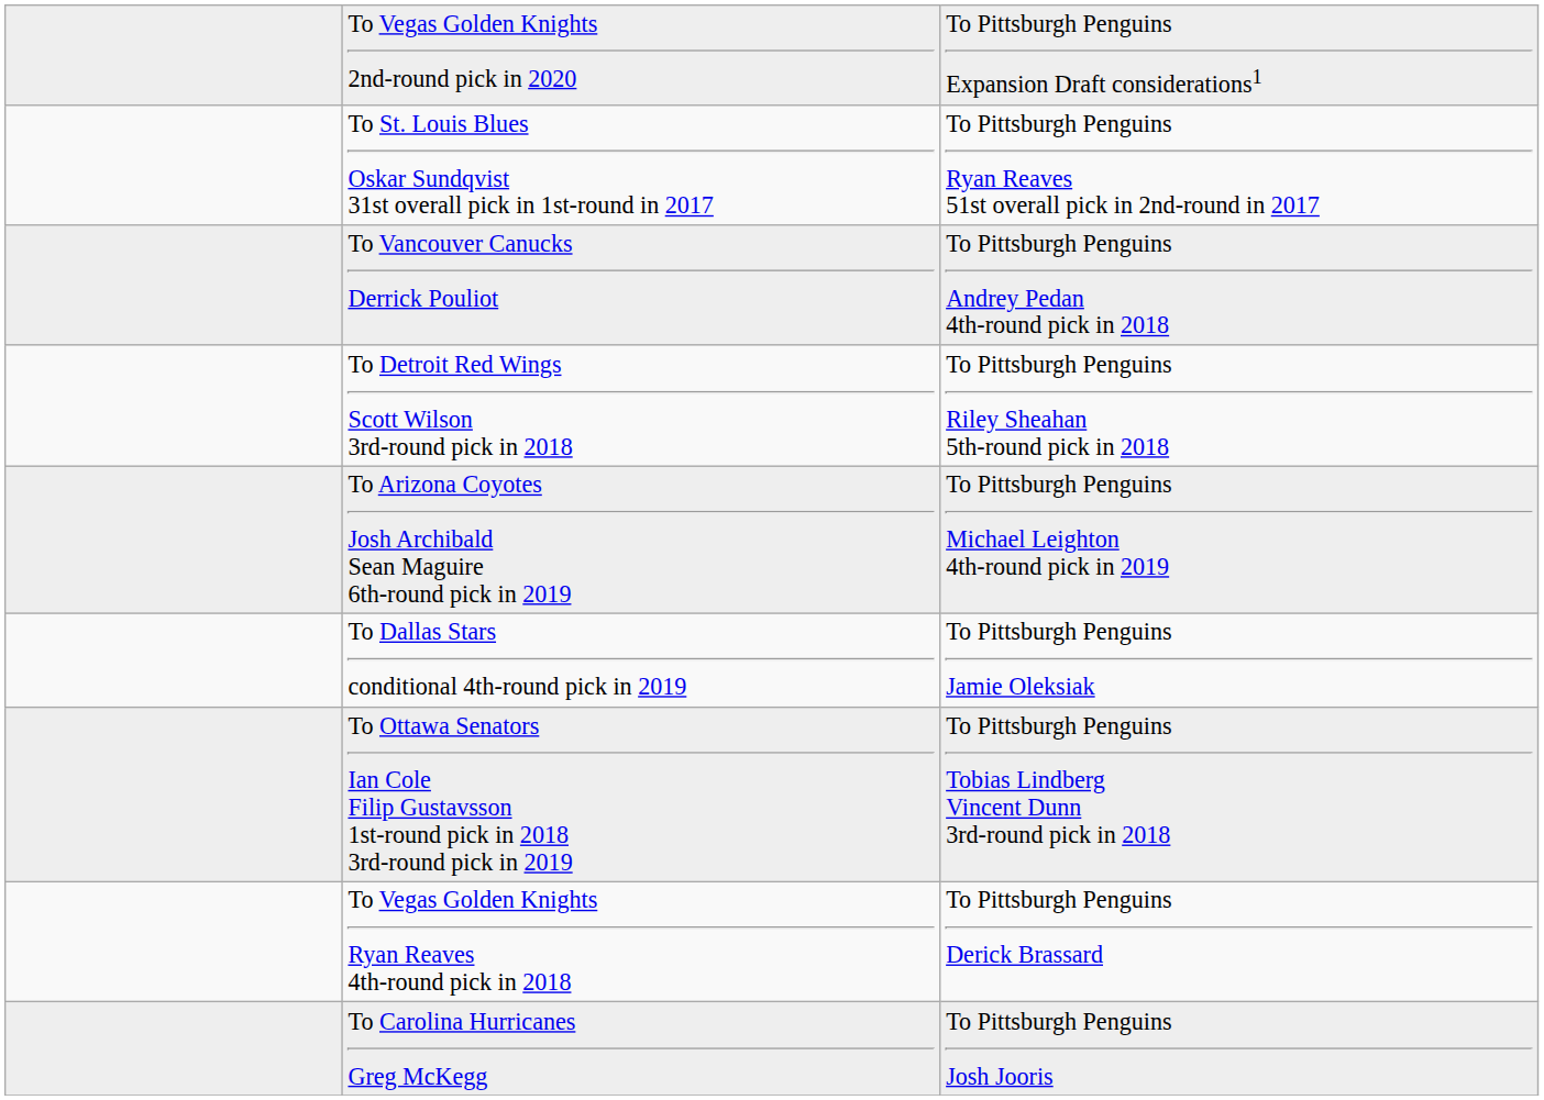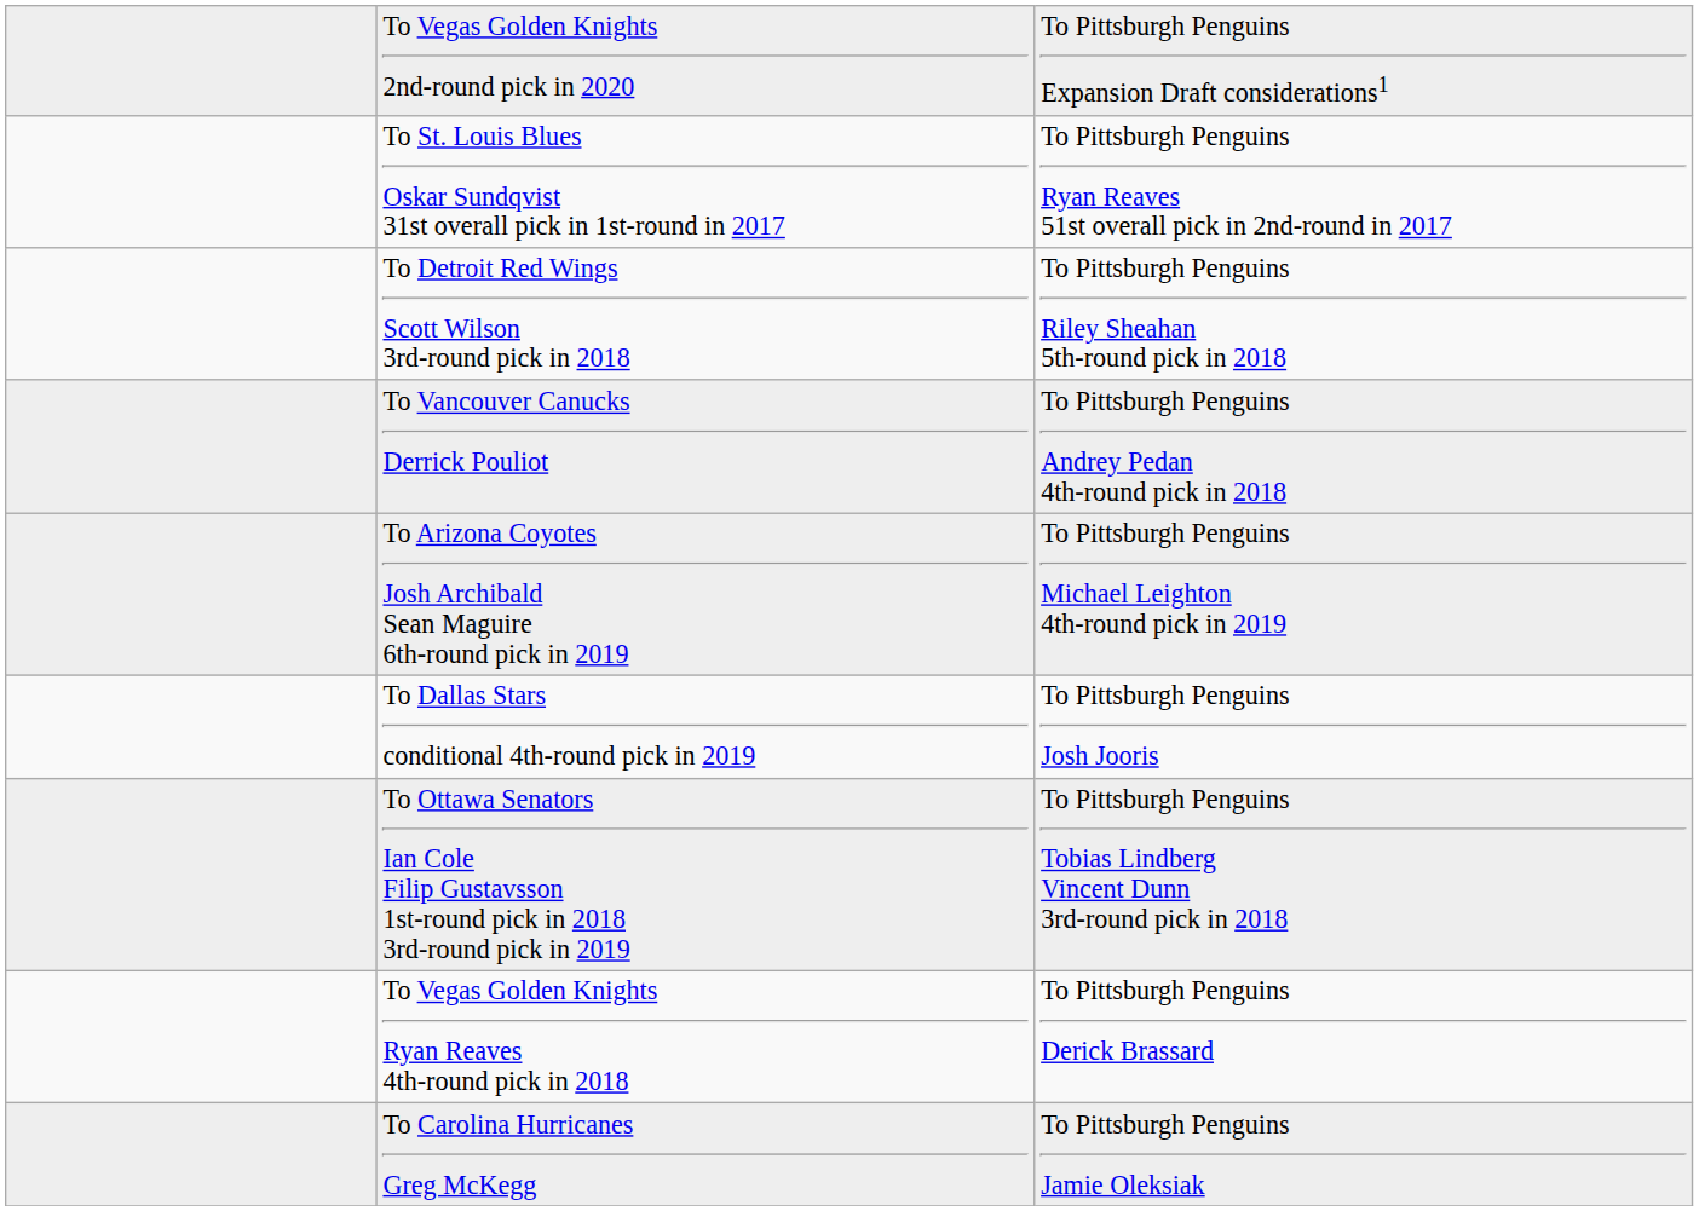 <table class="wikitable" style="border:1px solid #999999; width:80%;">
 <tr bgcolor="eeeeee">
 <td style="width:22%;"></td>
 <td style="width:39%;" valign="top">To <a href='#'>Vegas Golden Knights</a><hr>2nd-round pick in <a href='#'>2020</a></td>
 <td style="width:39%;" valign="top">To Pittsburgh Penguins<hr>Expansion Draft considerations<sup>1</sup></td>
 </tr>
 <tr>
 <td style="width:22%;"></td>
 <td style="width:39%;" valign="top">To <a href='#'>St. Louis Blues</a><hr><a href='#'>Oskar Sundqvist</a><br>31st overall pick in 1st-round in <a href='#'>2017</a></td>
 <td style="width:39%;" valign="top">To Pittsburgh Penguins<hr><a href='#'>Ryan Reaves</a><br>51st overall pick in 2nd-round in <a href='#'>2017</a></td>
 </tr>
+<tr>
+<td style="width:22%;"></td>
+<td style="width:39%;" valign="top">To <a href='#'>Detroit Red Wings</a><hr><a href='#'>Scott Wilson</a><br>3rd-round pick in <a href='#'>2018</a></td>
+<td style="width:39%;" valign="top">To Pittsburgh Penguins<hr><a href='#'>Riley Sheahan</a><br>5th-round pick in <a href='#'>2018</a></td>
+</tr>
 <tr bgcolor="eeeeee">
 <td style="width:22%;"></td>
 <td style="width:39%;" valign="top">To <a href='#'>Vancouver Canucks</a><hr><a href='#'>Derrick Pouliot</a></td>
 <td style="width:39%;" valign="top">To Pittsburgh Penguins<hr><a href='#'>Andrey Pedan</a><br>4th-round pick in <a href='#'>2018</a></td>
-</tr>
-<tr>
-<td style="width:22%;"></td>
-<td style="width:39%;" valign="top">To <a href='#'>Detroit Red Wings</a><hr><a href='#'>Scott Wilson</a><br>3rd-round pick in <a href='#'>2018</a></td>
-<td style="width:39%;" valign="top">To Pittsburgh Penguins<hr><a href='#'>Riley Sheahan</a><br>5th-round pick in <a href='#'>2018</a></td>
 </tr>
 <tr bgcolor="eeeeee">
 <td style="width:22%;"></td>
 <td style="width:39%;" valign="top">To <a href='#'>Arizona Coyotes</a><hr><a href='#'>Josh Archibald</a><br>Sean Maguire<br>6th-round pick in <a href='#'>2019</a></td>
 <td style="width:39%;" valign="top">To Pittsburgh Penguins<hr><a href='#'>Michael Leighton</a><br>4th-round pick in <a href='#'>2019</a></td>
 </tr>
 <tr>
 <td style="width:22%;"></td>
 <td style="width:39%;" valign="top">To <a href='#'>Dallas Stars</a><hr>conditional 4th-round pick in <a href='#'>2019</a></td>
-<td style="width:39%;" valign="top">To Pittsburgh Penguins<hr><a href='#'>Jamie Oleksiak</a></td>
+<td style="width:39%;" valign="top">To Pittsburgh Penguins<hr><a href='#'>Josh Jooris</a></td>
 </tr>
 <tr bgcolor="eeeeee">
 <td style="width:22%;"></td>
 <td style="width:39%;" valign="top">To <a href='#'>Ottawa Senators</a><hr><a href='#'>Ian Cole</a><br><a href='#'>Filip Gustavsson</a><br>1st-round pick in <a href='#'>2018</a><br>3rd-round pick in <a href='#'>2019</a></td>
 <td style="width:39%;" valign="top">To Pittsburgh Penguins<hr><a href='#'>Tobias Lindberg</a><br><a href='#'>Vincent Dunn</a><br>3rd-round pick in <a href='#'>2018</a></td>
 </tr>
 <tr>
 <td style="width:22%;"></td>
 <td style="width:39%;" valign="top">To <a href='#'>Vegas Golden Knights</a><hr><a href='#'>Ryan Reaves</a><br>4th-round pick in <a href='#'>2018</a></td>
 <td style="width:39%;" valign="top">To Pittsburgh Penguins<hr><a href='#'>Derick Brassard</a></td>
 </tr>
 <tr bgcolor="eeeeee">
 <td style="width:22%;"></td>
 <td style="width:39%;" valign="top">To <a href='#'>Carolina Hurricanes</a><hr><a href='#'>Greg McKegg</a></td>
-<td style="width:39%;" valign="top">To Pittsburgh Penguins<hr><a href='#'>Josh Jooris</a></td>
+<td style="width:39%;" valign="top">To Pittsburgh Penguins<hr><a href='#'>Jamie Oleksiak</a></td>
 </tr>
 </table>
